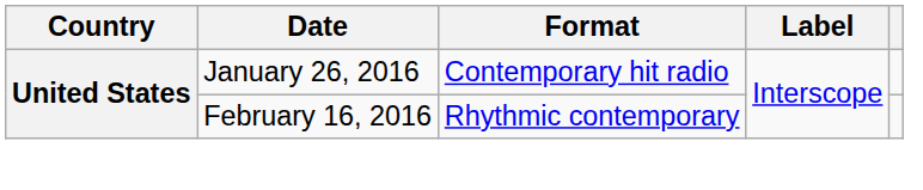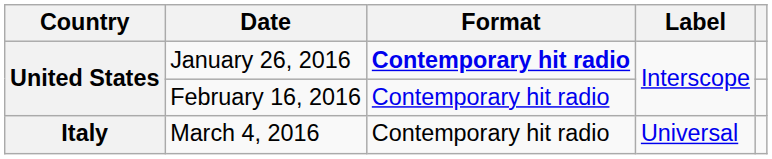 <table class="wikitable sortable plainrowheaders">
 <tr>
 <th>Country</th>
 <th>Date</th>
 <th>Format</th>
 <th>Label</th>
 <th></th>
 </tr>
 <tr>
 <th scope="row" rowspan="2">United States</th>
 <td>January 26, 2016</td>
-<td><a href='#'>Contemporary hit radio</a></td>
+<td><strong><a href='#'>Contemporary hit radio</a></strong></td>
 <td rowspan="2"><a href='#'>Interscope</a></td>
 <td></td>
 </tr>
 <tr>
 <td>February 16, 2016</td>
-<td><a href='#'>Rhythmic contemporary</a></td>
+<td><a href='#'>Contemporary hit radio</a></td>
+<td></td>
+</tr>
+<tr>
+<th scope="row">Italy</th>
+<td>March 4, 2016</td>
+<td>Contemporary hit radio</td>
+<td><a href='#'>Universal</a></td>
 <td></td>
 </tr>
 </table>
